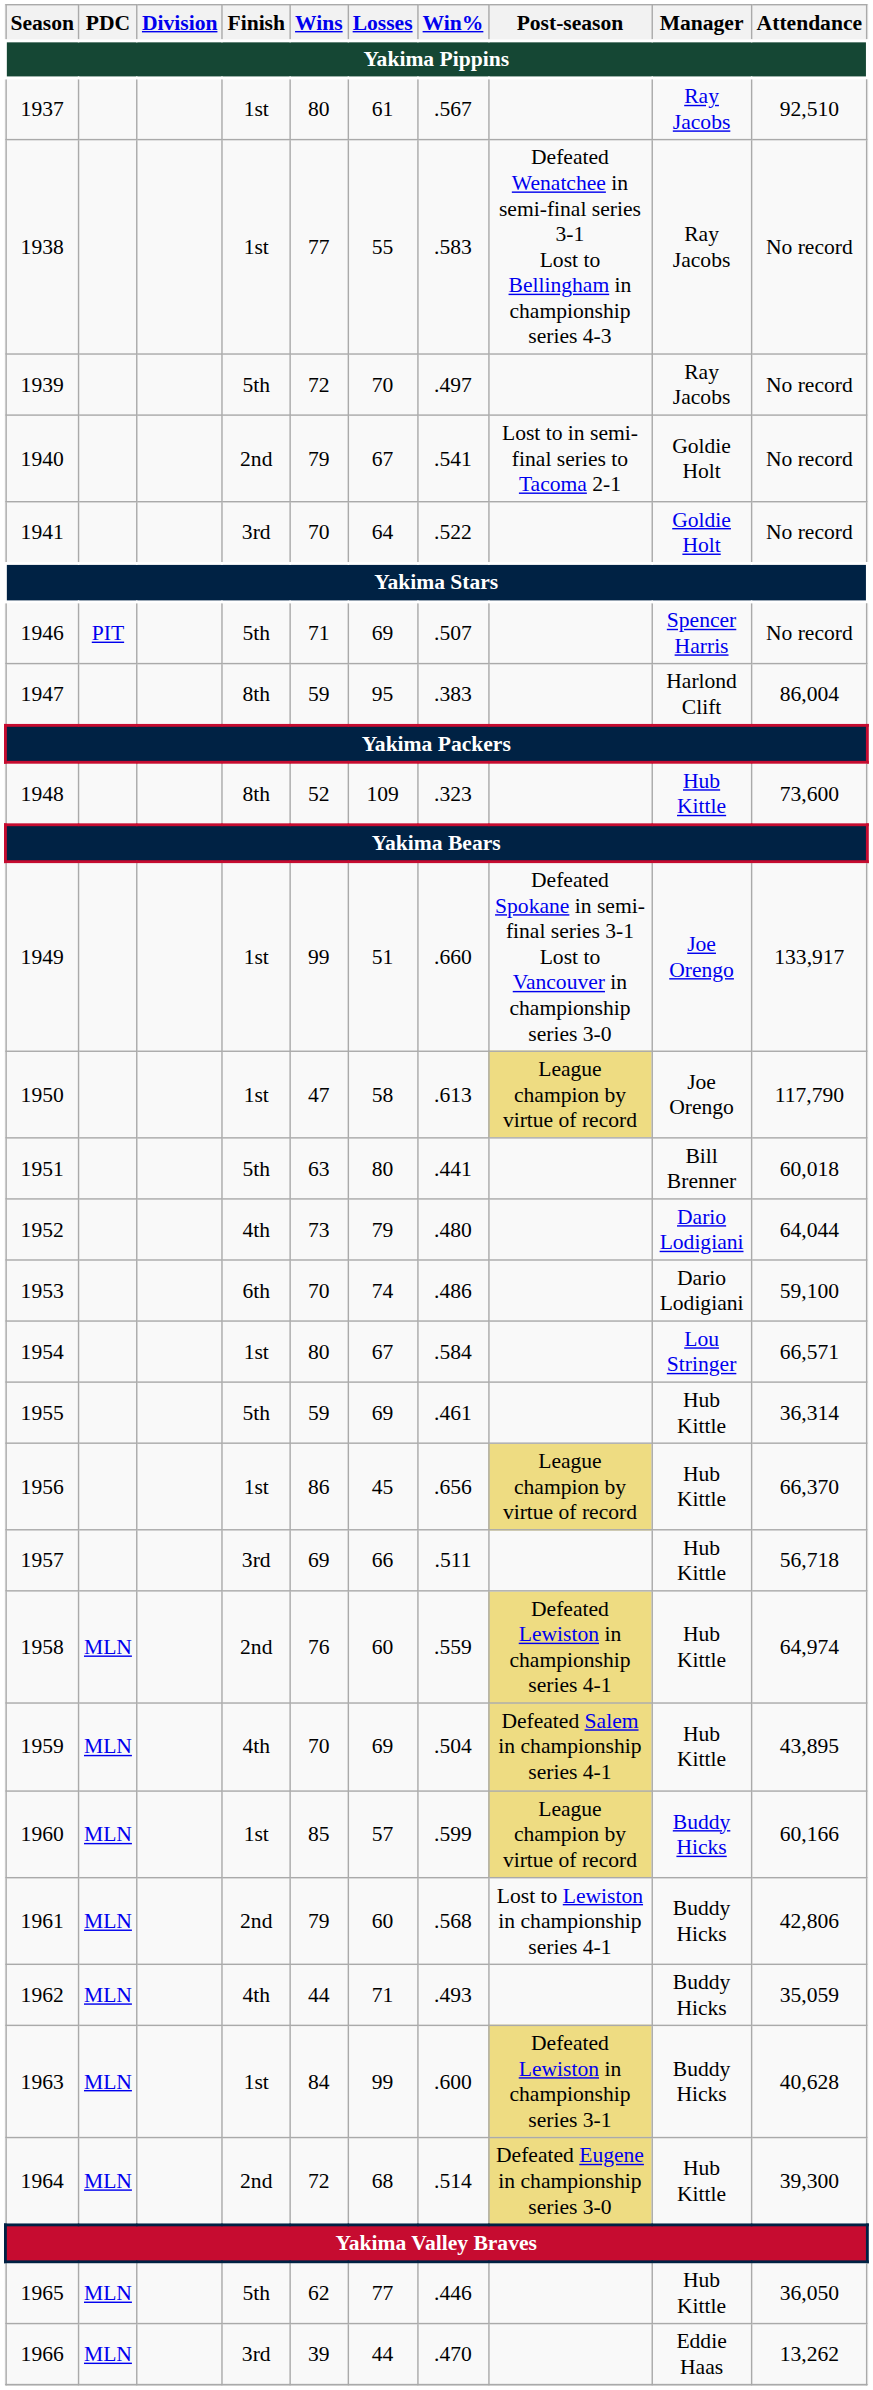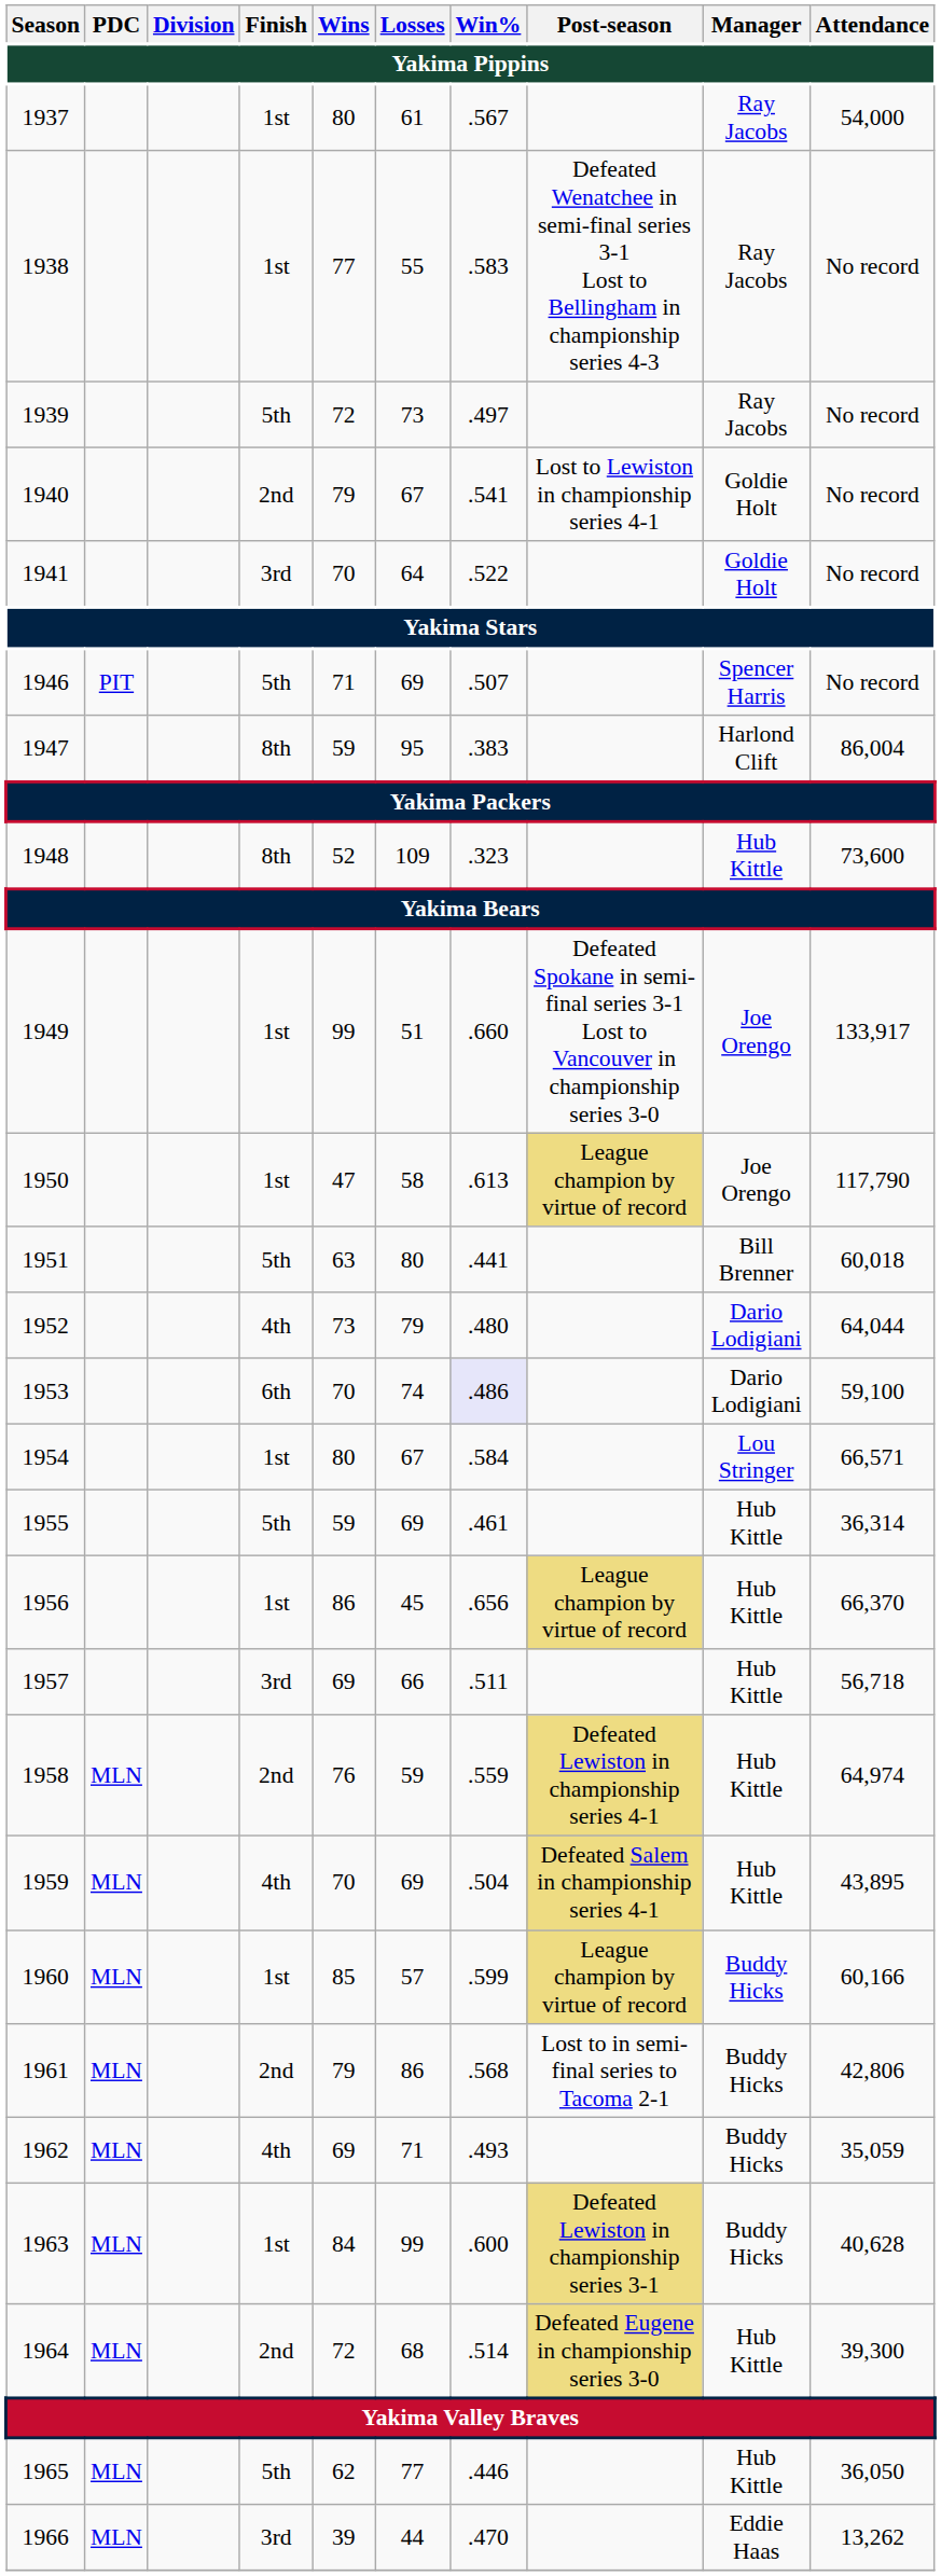 <table class="wikitable" style="text-align:center; font-size:95%">
 <tr>
 <th scope="col">Season</th>
 <th scope="col">PDC</th>
 <th scope="col"><a href='#'>Division</a></th>
 <th scope="col">Finish</th>
 <th scope="col"><a href='#'>Wins</a></th>
 <th scope="col"><a href='#'>Losses</a></th>
 <th scope="col"><a href='#'>Win%</a></th>
 <th scope="col">Post-season</th>
 <th scope="col">Manager</th>
 <th scope="col">Attendance</th>
 </tr>
 <tr>
 <td align="center" colspan="11" style="background:#154734; color: white; border:2px solid#FFFFFF"><strong>Yakima Pippins</strong></td>
 </tr>
 <tr>
 <td>1937</td>
 <td></td>
 <td></td>
 <td>1st</td>
 <td>80</td>
 <td>61</td>
 <td>.567</td>
 <td></td>
 <td><a href='#'>Ray Jacobs</a></td>
-<td>92,510</td>
+<td>54,000</td>
 </tr>
 <tr>
 <td>1938</td>
 <td></td>
 <td></td>
 <td>1st</td>
 <td>77</td>
 <td>55</td>
 <td>.583</td>
 <td>Defeated <a href='#'>Wenatchee</a> in semi-final series 3-1<br>Lost to <a href='#'>Bellingham</a> in championship series 4-3</td>
 <td>Ray Jacobs</td>
 <td>No record</td>
 </tr>
 <tr>
 <td>1939</td>
 <td></td>
 <td></td>
 <td>5th</td>
 <td>72</td>
-<td>70</td>
+<td>73</td>
 <td>.497</td>
 <td></td>
 <td>Ray Jacobs</td>
 <td>No record</td>
 </tr>
 <tr>
 <td>1940</td>
 <td></td>
 <td></td>
 <td>2nd</td>
 <td>79</td>
 <td>67</td>
 <td>.541</td>
-<td>Lost to in semi-final series to <a href='#'>Tacoma</a> 2-1</td>
+<td>Lost to <a href='#'>Lewiston</a> in championship series 4-1</td>
 <td>Goldie Holt</td>
 <td>No record</td>
 </tr>
 <tr>
 <td>1941</td>
 <td></td>
 <td></td>
 <td>3rd</td>
 <td>70</td>
 <td>64</td>
 <td>.522</td>
 <td></td>
 <td><a href='#'>Goldie Holt</a></td>
 <td>No record</td>
 </tr>
 <tr>
 <td align="center" colspan="11" style="background:#002244; color: white; border:2px solid#FFFFFF"><strong>Yakima Stars</strong></td>
 </tr>
 <tr>
 <td>1946</td>
 <td><a href='#'>PIT</a></td>
 <td></td>
 <td>5th</td>
 <td>71</td>
 <td>69</td>
 <td>.507</td>
 <td></td>
 <td><a href='#'>Spencer Harris</a></td>
 <td>No record</td>
 </tr>
 <tr>
 <td>1947</td>
 <td></td>
 <td></td>
 <td>8th</td>
 <td>59</td>
 <td>95</td>
 <td>.383</td>
 <td></td>
 <td>Harlond Clift</td>
 <td>86,004</td>
 </tr>
 <tr>
 <td align="center" colspan="11" style="background: #002244; color: white; border:2px solid #C60C30"><strong>Yakima Packers</strong></td>
 </tr>
 <tr>
 <td>1948</td>
 <td></td>
 <td></td>
 <td>8th</td>
 <td>52</td>
 <td>109</td>
 <td>.323</td>
 <td></td>
 <td><a href='#'>Hub Kittle</a></td>
 <td>73,600</td>
 </tr>
 <tr>
 <td align="center" colspan="11" style="background: #002244; color: white; border:2px solid #C60C30"><strong>Yakima Bears</strong></td>
 </tr>
 <tr>
 <td>1949</td>
 <td></td>
 <td></td>
 <td>1st</td>
 <td>99</td>
 <td>51</td>
 <td>.660</td>
 <td>Defeated <a href='#'>Spokane</a> in semi-final series 3-1<br>Lost to <a href='#'>Vancouver</a> in championship series 3-0</td>
 <td><a href='#'>Joe Orengo</a></td>
 <td>133,917</td>
 </tr>
 <tr>
 <td>1950</td>
 <td></td>
 <td></td>
 <td>1st</td>
 <td>47</td>
 <td>58</td>
 <td>.613</td>
 <td bgcolor="#EEDC82">League champion by virtue of record</td>
 <td>Joe Orengo</td>
 <td>117,790</td>
 </tr>
 <tr>
 <td>1951</td>
 <td></td>
 <td></td>
 <td>5th</td>
 <td>63</td>
 <td>80</td>
 <td>.441</td>
 <td></td>
 <td>Bill Brenner</td>
 <td>60,018</td>
 </tr>
 <tr>
 <td>1952</td>
 <td></td>
 <td></td>
 <td>4th</td>
 <td>73</td>
 <td>79</td>
 <td>.480</td>
 <td></td>
 <td><a href='#'>Dario Lodigiani</a></td>
 <td>64,044</td>
 </tr>
 <tr>
 <td>1953</td>
 <td></td>
 <td></td>
 <td>6th</td>
 <td>70</td>
 <td>74</td>
-<td>.486</td>
+<td style="background: lavender;">.486</td>
 <td></td>
 <td>Dario Lodigiani</td>
 <td>59,100</td>
 </tr>
 <tr>
 <td>1954</td>
 <td></td>
 <td></td>
 <td>1st</td>
 <td>80</td>
 <td>67</td>
 <td>.584</td>
 <td></td>
 <td><a href='#'>Lou Stringer</a></td>
 <td>66,571</td>
 </tr>
 <tr>
 <td>1955</td>
 <td></td>
 <td></td>
 <td>5th</td>
 <td>59</td>
 <td>69</td>
 <td>.461</td>
 <td></td>
 <td>Hub Kittle</td>
 <td>36,314</td>
 </tr>
 <tr>
 <td>1956</td>
 <td></td>
 <td></td>
 <td>1st</td>
 <td>86</td>
 <td>45</td>
 <td>.656</td>
 <td bgcolor="#EEDC82">League champion by virtue of record</td>
 <td>Hub Kittle</td>
 <td>66,370</td>
 </tr>
 <tr>
 <td>1957</td>
 <td></td>
 <td></td>
 <td>3rd</td>
 <td>69</td>
 <td>66</td>
 <td>.511</td>
 <td></td>
 <td>Hub Kittle</td>
 <td>56,718</td>
 </tr>
 <tr>
 <td>1958</td>
 <td><a href='#'>MLN</a></td>
 <td></td>
 <td>2nd</td>
 <td>76</td>
-<td>60</td>
+<td>59</td>
 <td>.559</td>
 <td bgcolor="#EEDC82">Defeated <a href='#'>Lewiston</a> in championship series 4-1</td>
 <td>Hub Kittle</td>
 <td>64,974</td>
 </tr>
 <tr>
 <td>1959</td>
 <td><a href='#'>MLN</a></td>
 <td></td>
 <td>4th</td>
 <td>70</td>
 <td>69</td>
 <td>.504</td>
 <td bgcolor="#EEDC82">Defeated <a href='#'>Salem</a> in championship series 4-1</td>
 <td>Hub Kittle</td>
 <td>43,895</td>
 </tr>
 <tr>
 <td>1960</td>
 <td><a href='#'>MLN</a></td>
 <td></td>
 <td>1st</td>
 <td>85</td>
 <td>57</td>
 <td>.599</td>
 <td bgcolor="#EEDC82">League champion by virtue of record</td>
 <td><a href='#'>Buddy Hicks</a></td>
 <td>60,166</td>
 </tr>
 <tr>
 <td>1961</td>
 <td><a href='#'>MLN</a></td>
 <td></td>
 <td>2nd</td>
 <td>79</td>
-<td>60</td>
+<td>86</td>
 <td>.568</td>
-<td>Lost to <a href='#'>Lewiston</a> in championship series 4-1</td>
+<td>Lost to in semi-final series to <a href='#'>Tacoma</a> 2-1</td>
 <td>Buddy Hicks</td>
 <td>42,806</td>
 </tr>
 <tr>
 <td>1962</td>
 <td><a href='#'>MLN</a></td>
 <td></td>
 <td>4th</td>
-<td>44</td>
+<td>69</td>
 <td>71</td>
 <td>.493</td>
 <td></td>
 <td>Buddy Hicks</td>
 <td>35,059</td>
 </tr>
 <tr>
 <td>1963</td>
 <td><a href='#'>MLN</a></td>
 <td></td>
 <td>1st</td>
 <td>84</td>
 <td>99</td>
 <td>.600</td>
 <td bgcolor="#EEDC82">Defeated <a href='#'>Lewiston</a> in championship series 3-1</td>
 <td>Buddy Hicks</td>
 <td>40,628</td>
 </tr>
 <tr>
 <td>1964</td>
 <td><a href='#'>MLN</a></td>
 <td></td>
 <td>2nd</td>
 <td>72</td>
 <td>68</td>
 <td>.514</td>
 <td bgcolor="#EEDC82">Defeated <a href='#'>Eugene</a> in championship series 3-0</td>
 <td>Hub Kittle</td>
 <td>39,300</td>
 </tr>
 <tr>
 <td align="center" colspan="11" style="background: #C60C30; color: white; border:2px solid #002244"><strong>Yakima Valley Braves</strong></td>
 </tr>
 <tr>
 <td>1965</td>
 <td><a href='#'>MLN</a></td>
 <td></td>
 <td>5th</td>
 <td>62</td>
 <td>77</td>
 <td>.446</td>
 <td></td>
 <td>Hub Kittle</td>
 <td>36,050</td>
 </tr>
 <tr>
 <td>1966</td>
 <td><a href='#'>MLN</a></td>
 <td></td>
 <td>3rd</td>
 <td>39</td>
 <td>44</td>
 <td>.470</td>
 <td></td>
 <td>Eddie Haas</td>
 <td>13,262</td>
 </tr>
 <tr>
 </tr>
 </table>
